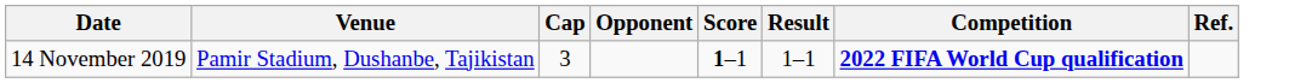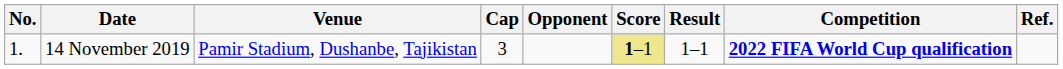 <table class="wikitable" style="font-size:">
 <tr>
+<th>No.</th>
 <th>Date</th>
 <th>Venue</th>
 <th>Cap</th>
 <th>Opponent</th>
 <th>Score</th>
 <th>Result</th>
 <th>Competition</th>
 <th>Ref.</th>
 </tr>
 <tr>
+<td>1.</td>
 <td>14 November 2019</td>
 <td><a href='#'>Pamir Stadium</a>, <a href='#'>Dushanbe</a>, <a href='#'>Tajikistan</a></td>
 <td align=center>3</td>
 <td></td>
-<td align=center><strong>1</strong>–1</td>
+<td align=center style="background: khaki;"><strong>1</strong>–1</td>
 <td align=center>1–1</td>
 <td><strong><a href='#'>2022 FIFA World Cup qualification</a></strong></td>
 <td></td>
 </tr>
 </table>
